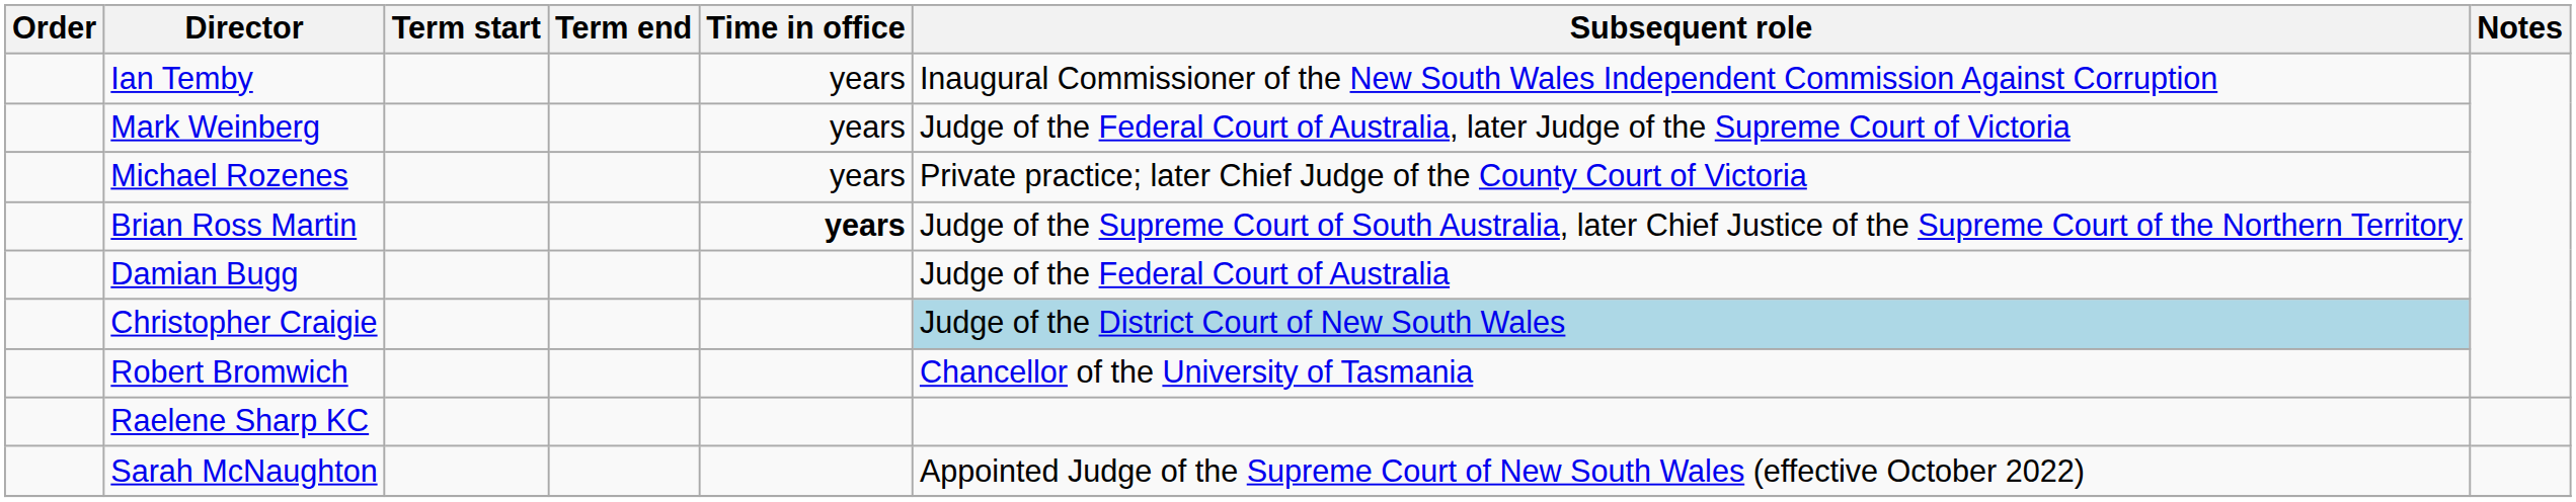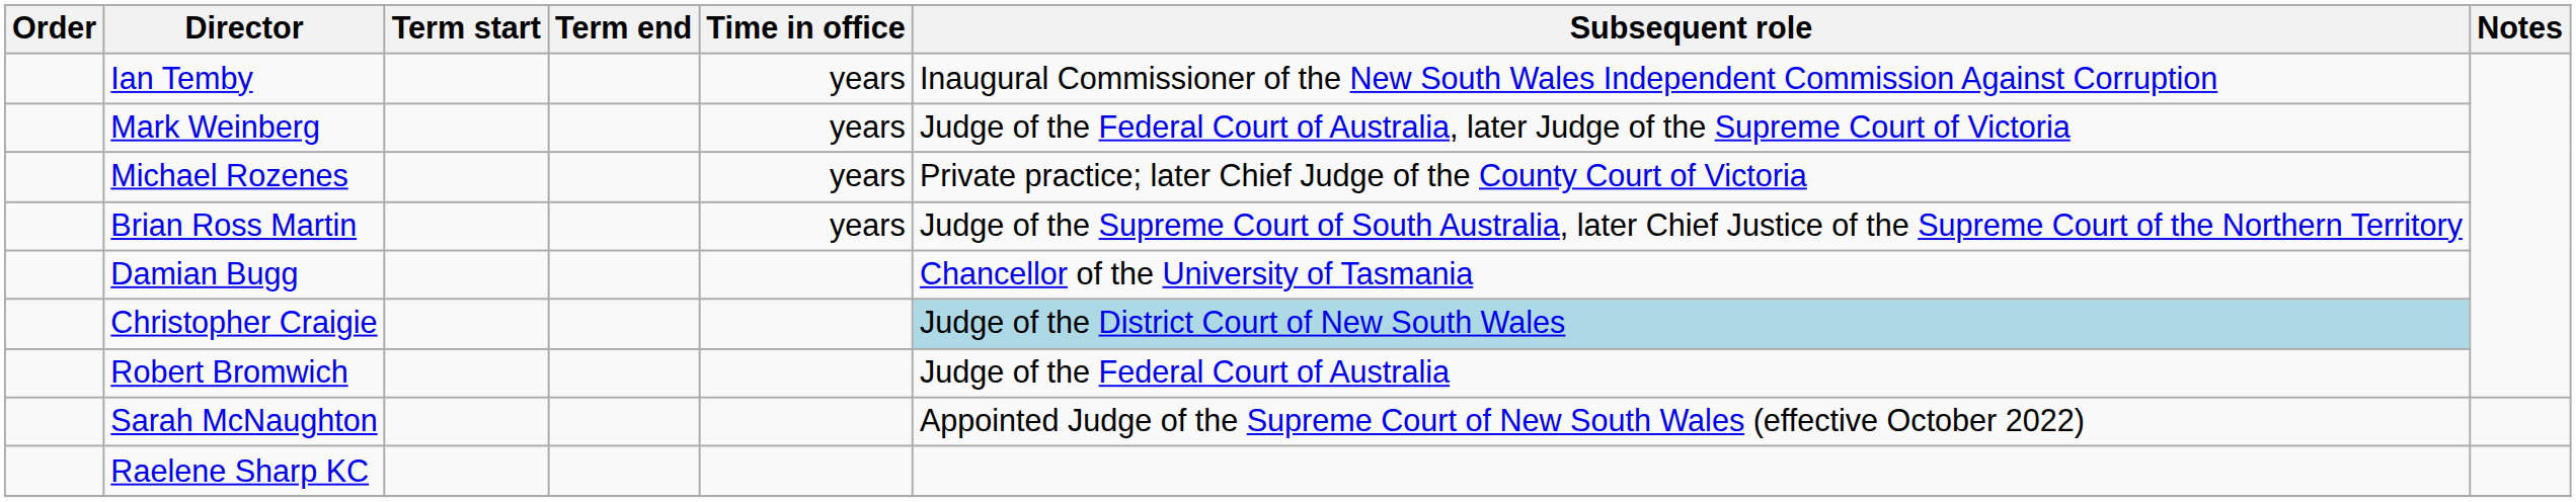 <table class="wikitable sortable">
 <tr>
 <th>Order</th>
 <th>Director</th>
 <th>Term start</th>
 <th>Term end</th>
 <th>Time in office</th>
 <th>Subsequent role</th>
 <th>Notes</th>
 </tr>
 <tr>
 <td align=center></td>
 <td><a href='#'>Ian Temby</a> </td>
 <td align=center></td>
 <td align=center></td>
 <td align=right> years</td>
 <td>Inaugural Commissioner of the <a href='#'>New South Wales Independent Commission Against Corruption</a></td>
 <td rowspan=7></td>
 </tr>
 <tr>
 <td align=center></td>
 <td><a href='#'>Mark Weinberg</a> </td>
 <td align=center></td>
 <td align=center></td>
 <td align=right> years</td>
 <td>Judge of the <a href='#'>Federal Court of Australia</a>, later Judge of the <a href='#'>Supreme Court of Victoria</a></td>
 </tr>
 <tr>
 <td align=center></td>
 <td><a href='#'>Michael Rozenes</a> </td>
 <td align=center></td>
 <td align=center></td>
 <td align=right> years</td>
 <td>Private practice; later Chief Judge of the <a href='#'>County Court of Victoria</a></td>
 </tr>
 <tr>
 <td align=center></td>
 <td><a href='#'>Brian Ross Martin</a> </td>
 <td align=center></td>
 <td align=center></td>
-<td align=right><strong> years</strong></td>
+<td align=right> years</td>
 <td>Judge of the <a href='#'>Supreme Court of South Australia</a>, later Chief Justice of the <a href='#'>Supreme Court of the Northern Territory</a></td>
 </tr>
 <tr>
 <td align=center></td>
 <td><a href='#'>Damian Bugg</a> </td>
 <td align=center></td>
 <td align=center></td>
 <td align=right></td>
-<td>Judge of the <a href='#'>Federal Court of Australia</a></td>
+<td><a href='#'>Chancellor</a> of the <a href='#'>University of Tasmania</a></td>
 </tr>
 <tr>
 <td align=center></td>
 <td><a href='#'>Christopher Craigie</a> </td>
 <td align=center></td>
 <td align=center></td>
 <td align=right></td>
 <td style="background: lightblue;">Judge of the <a href='#'>District Court of New South Wales</a></td>
 </tr>
 <tr>
 <td align=center></td>
 <td><a href='#'>Robert Bromwich</a> </td>
 <td align=center></td>
 <td align=center></td>
 <td align=right></td>
-<td><a href='#'>Chancellor</a> of the <a href='#'>University of Tasmania</a></td>
+<td>Judge of the <a href='#'>Federal Court of Australia</a></td>
+</tr>
+<tr>
+<td align=center></td>
+<td><a href='#'>Sarah McNaughton</a> </td>
+<td align=center></td>
+<td align=center></td>
+<td align=right></td>
+<td>Appointed Judge of the <a href='#'>Supreme Court of New South Wales</a> (effective October 2022)</td>
+<td></td>
 </tr>
 <tr>
 <td align=center></td>
 <td><a href='#'>Raelene Sharp KC</a> </td>
 <td align="center"></td>
 <td align=center></td>
 <td></td>
 <td></td>
 <td></td>
 </tr>
 <tr>
-<td align=center></td>
-<td><a href='#'>Sarah McNaughton</a> </td>
-<td align=center></td>
-<td align=center></td>
-<td align=right></td>
-<td>Appointed Judge of the <a href='#'>Supreme Court of New South Wales</a> (effective October 2022)</td>
-<td></td>
-</tr>
-<tr>
 </tr>
 </table>
